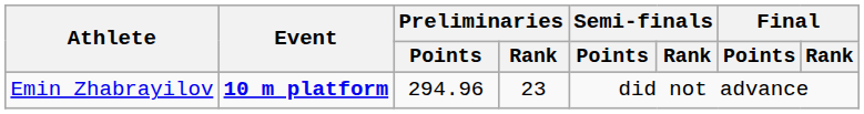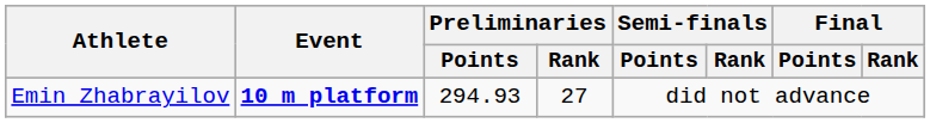 <table class=wikitable style="font-size:90%">
 <tr>
 <th rowspan="2">Athlete</th>
 <th rowspan="2">Event</th>
 <th colspan="2">Preliminaries</th>
 <th colspan="2">Semi-finals</th>
 <th colspan="2">Final</th>
 </tr>
 <tr style="font-size:95%">
 <th>Points</th>
 <th>Rank</th>
 <th>Points</th>
 <th>Rank</th>
 <th>Points</th>
 <th>Rank</th>
 </tr>
 <tr style="text-align:center">
 <td style="text-align:left"><a href='#'>Emin Zhabrayilov</a></td>
 <td style="text-align:left" rowspan="1"><strong><a href='#'>10 m platform</a></strong></td>
-<td>294.96</td>
-<td>23</td>
+<td>294.93</td>
+<td>27</td>
 <td colspan="4">did not advance</td>
 </tr>
 </table>
